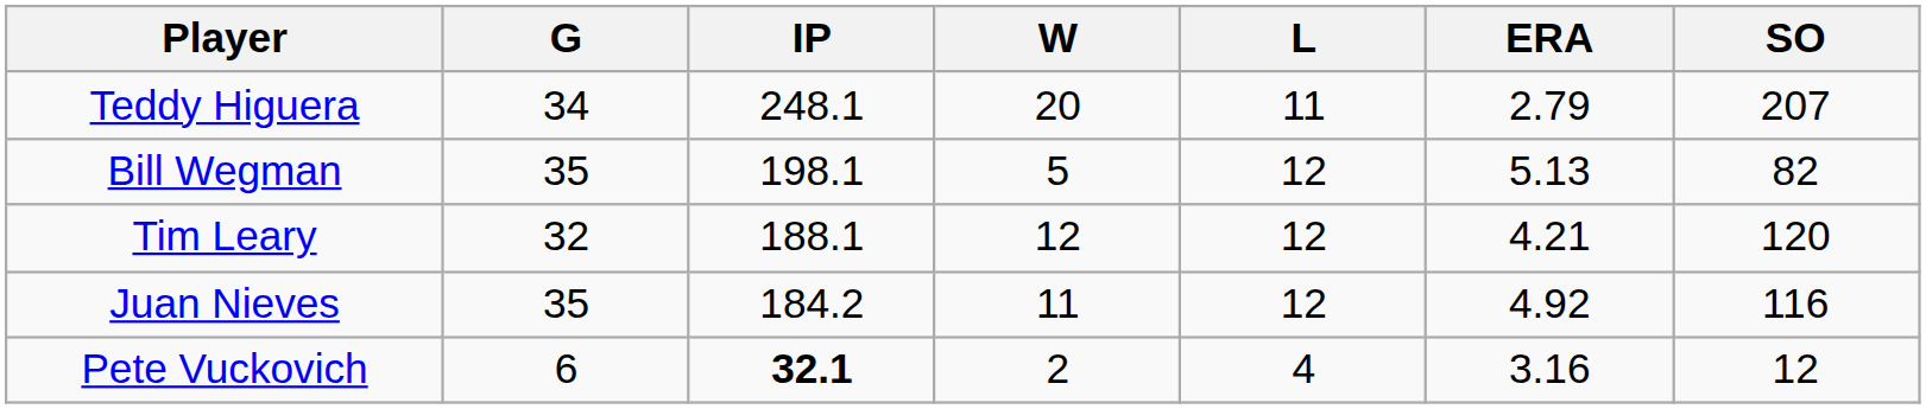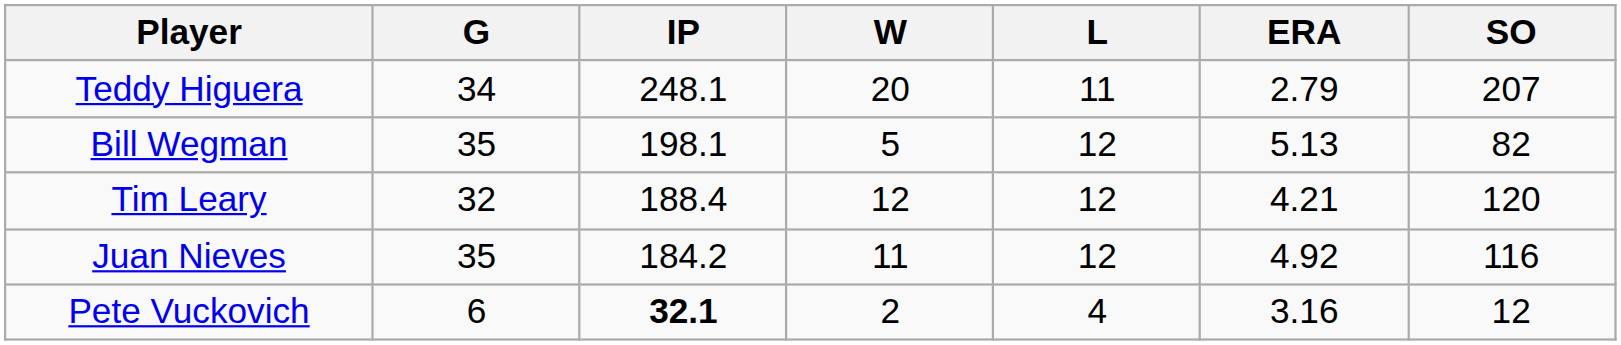 <table class="wikitable sortable">
 <tr>
 <th bgcolor="#DDDDFF" width="16%">Player</th>
 <th bgcolor="#DDDDFF" width="9%">G</th>
 <th bgcolor="#DDDDFF" width="9%">IP</th>
 <th bgcolor="#DDDDFF" width="9%">W</th>
 <th bgcolor="#DDDDFF" width="9%">L</th>
 <th bgcolor="#DDDDFF" width="9%">ERA</th>
 <th bgcolor="#DDDDFF" width="9%">SO</th>
 </tr>
 <tr align="center">
 <td><a href='#'>Teddy Higuera</a></td>
 <td>34</td>
 <td>248.1</td>
 <td>20</td>
 <td>11</td>
 <td>2.79</td>
 <td>207</td>
 </tr>
 <tr align="center">
 <td><a href='#'>Bill Wegman</a></td>
 <td>35</td>
 <td>198.1</td>
 <td>5</td>
 <td>12</td>
 <td>5.13</td>
 <td>82</td>
 </tr>
 <tr align="center">
 <td><a href='#'>Tim Leary</a></td>
 <td>32</td>
-<td>188.1</td>
+<td>188.4</td>
 <td>12</td>
 <td>12</td>
 <td>4.21</td>
 <td>120</td>
 </tr>
 <tr align="center">
 <td><a href='#'>Juan Nieves</a></td>
 <td>35</td>
 <td>184.2</td>
 <td>11</td>
 <td>12</td>
 <td>4.92</td>
 <td>116</td>
 </tr>
 <tr align="center">
 <td><a href='#'>Pete Vuckovich</a></td>
 <td>6</td>
 <td><strong>32.1</strong></td>
 <td>2</td>
 <td>4</td>
 <td>3.16</td>
 <td>12</td>
 </tr>
 </table>
